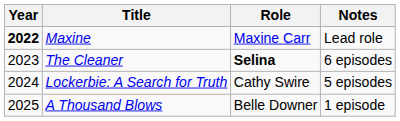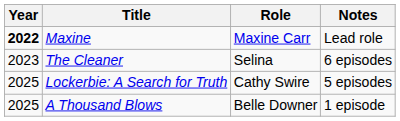 <table class="wikitable sortable">
 <tr>
 <th>Year</th>
 <th>Title</th>
 <th>Role</th>
 <th class="unsortable">Notes</th>
 </tr>
 <tr>
 <td><strong>2022</strong></td>
 <td><em><a href='#'>Maxine</a></em></td>
 <td><a href='#'>Maxine Carr</a></td>
 <td>Lead role</td>
 </tr>
 <tr>
 <td>2023</td>
 <td><em><a href='#'>The Cleaner</a></em></td>
-<td><strong>Selina</strong></td>
+<td>Selina</td>
 <td>6 episodes</td>
 </tr>
 <tr>
-<td>2024</td>
+<td>2025</td>
 <td><em><a href='#'>Lockerbie: A Search for Truth</a></em></td>
 <td>Cathy Swire</td>
 <td>5 episodes</td>
 </tr>
 <tr>
 <td>2025</td>
 <td><em><a href='#'>A Thousand Blows</a></em></td>
 <td>Belle Downer</td>
 <td>1 episode</td>
 </tr>
 </table>
